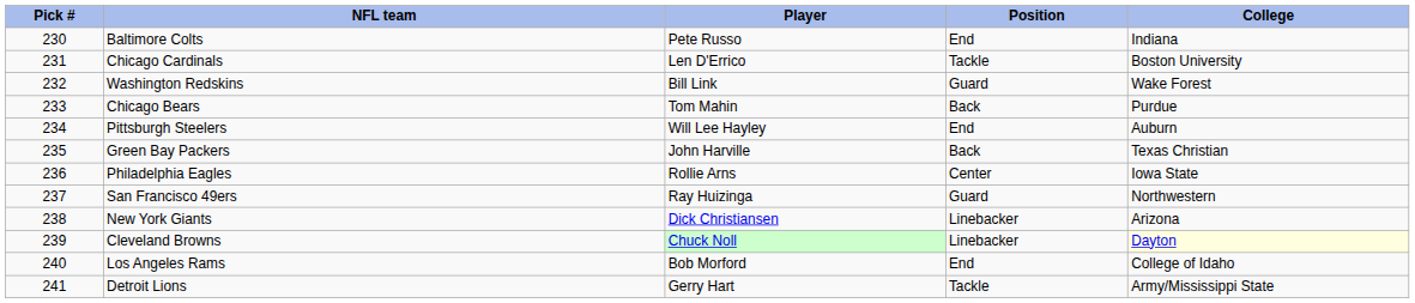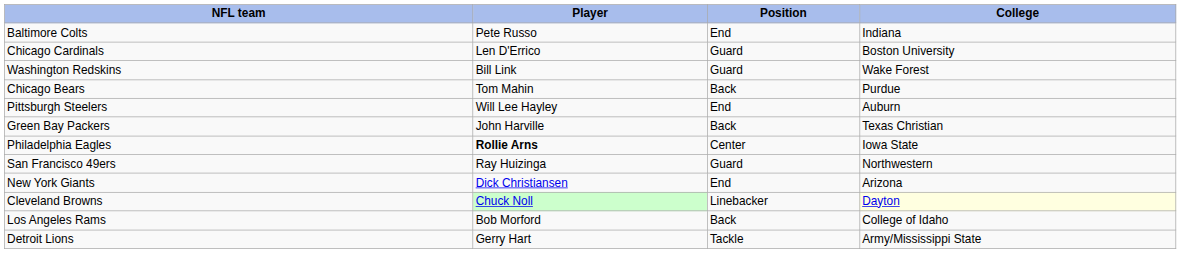 <table class="wikitable sortable sortable" style="width: 100%">
 <tr>
-<th style="background:#a8bdec; width:7%;">Pick #</th>
 <th style="width:40%; background:#a8bdec;">NFL team</th>
 <th style="width:20%; background:#a8bdec;">Player</th>
 <th style="width:13%; background:#a8bdec;">Position</th>
 <th style="background:#A8BDEC;">College</th>
 </tr>
 <tr>
-<td align=center>230</td>
 <td>Baltimore Colts</td>
 <td>Pete Russo</td>
 <td>End</td>
 <td>Indiana</td>
 </tr>
 <tr>
-<td align=center>231</td>
 <td>Chicago Cardinals</td>
 <td>Len D'Errico</td>
-<td>Tackle</td>
+<td>Guard</td>
 <td>Boston University</td>
 </tr>
 <tr>
-<td align=center>232</td>
 <td>Washington Redskins</td>
 <td>Bill Link</td>
 <td>Guard</td>
 <td>Wake Forest</td>
 </tr>
 <tr>
-<td align=center>233</td>
 <td>Chicago Bears</td>
 <td>Tom Mahin</td>
 <td>Back</td>
 <td>Purdue</td>
 </tr>
 <tr>
-<td align=center>234</td>
 <td>Pittsburgh Steelers</td>
 <td>Will Lee Hayley</td>
 <td>End</td>
 <td>Auburn</td>
 </tr>
 <tr>
-<td align=center>235</td>
 <td>Green Bay Packers</td>
 <td>John Harville</td>
 <td>Back</td>
 <td>Texas Christian</td>
 </tr>
 <tr>
-<td align=center>236</td>
 <td>Philadelphia Eagles</td>
-<td>Rollie Arns</td>
+<td><strong>Rollie Arns</strong></td>
 <td>Center</td>
 <td>Iowa State</td>
 </tr>
 <tr>
-<td align=center>237</td>
 <td>San Francisco 49ers</td>
 <td>Ray Huizinga</td>
 <td>Guard</td>
 <td>Northwestern</td>
 </tr>
 <tr>
-<td align=center>238</td>
 <td>New York Giants</td>
 <td><a href='#'>Dick Christiansen</a></td>
-<td>Linebacker</td>
+<td>End</td>
 <td>Arizona</td>
 </tr>
 <tr>
-<td align=center>239</td>
 <td>Cleveland Browns</td>
 <td style="background:#cfc;"><a href='#'>Chuck Noll</a></td>
 <td>Linebacker</td>
 <td style="background: lightyellow;"><a href='#'>Dayton</a></td>
 </tr>
 <tr>
-<td align=center>240</td>
 <td>Los Angeles Rams</td>
 <td>Bob Morford</td>
-<td>End</td>
+<td>Back</td>
 <td>College of Idaho</td>
 </tr>
 <tr>
-<td align=center>241</td>
 <td>Detroit Lions</td>
 <td>Gerry Hart</td>
 <td>Tackle</td>
 <td>Army/Mississippi State</td>
 </tr>
 </table>
